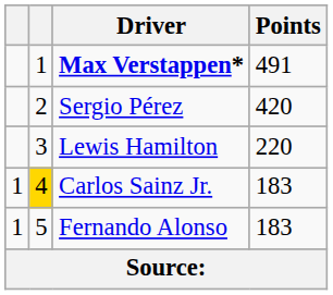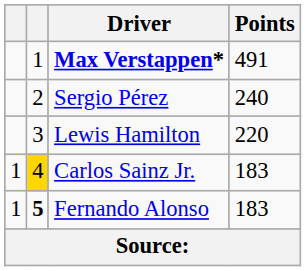 <table class="wikitable" style="font-size: 85%;">
 <tr>
 <th scope="col"></th>
 <th scope="col"></th>
 <th scope="col">Driver</th>
 <th scope="col">Points</th>
 </tr>
 <tr>
 <td align="left"></td>
 <td align="center">1</td>
 <td> <strong><a href='#'>Max Verstappen</a>*</strong></td>
 <td align="left">491</td>
 </tr>
 <tr>
 <td align="left"></td>
 <td align="center">2</td>
 <td> <a href='#'>Sergio Pérez</a></td>
-<td align="left">420</td>
+<td align="left">240</td>
 </tr>
 <tr>
 <td align="left"></td>
 <td align="center">3</td>
 <td> <a href='#'>Lewis Hamilton</a></td>
 <td align="left">220</td>
 </tr>
 <tr>
 <td align="left"> 1</td>
 <td align="center" style="background: gold;">4</td>
 <td> <a href='#'>Carlos Sainz Jr.</a></td>
 <td align="left">183</td>
 </tr>
 <tr>
 <td align="left"> 1</td>
-<td align="center">5</td>
+<td align="center"><strong>5</strong></td>
 <td> <a href='#'>Fernando Alonso</a></td>
 <td align="left">183</td>
 </tr>
 <tr>
 <th colspan=4>Source:</th>
 </tr>
 </table>
